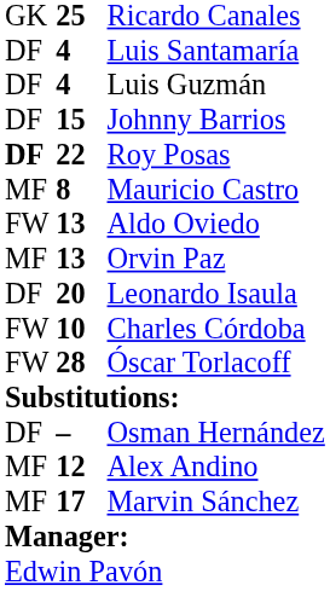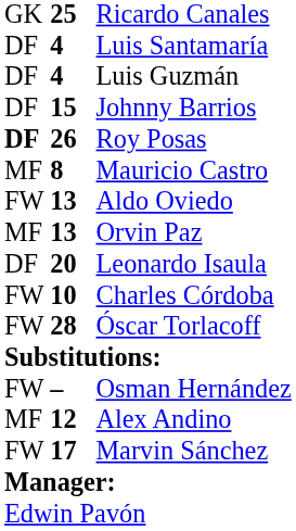 <table style = "font-size: 90%" cellspacing = "0" cellpadding = "0">
 <tr>
 <td colspan = 4></td>
 </tr>
 <tr>
 <th style="width:25px;"></th>
 <th style="width:25px;"></th>
 </tr>
 <tr>
 <td>GK</td>
 <td><strong>25</strong></td>
 <td> <a href='#'>Ricardo Canales</a></td>
 <td></td>
 <td></td>
 </tr>
 <tr>
 <td>DF</td>
 <td><strong>4</strong></td>
 <td> <a href='#'>Luis Santamaría</a></td>
 </tr>
 <tr>
 <td>DF</td>
 <td><strong>4</strong></td>
 <td> Luis Guzmán</td>
 <td></td>
 <td></td>
 </tr>
 <tr>
 <td>DF</td>
 <td><strong>15</strong></td>
 <td> <a href='#'>Johnny Barrios</a></td>
 </tr>
 <tr>
 <td><strong>DF</strong></td>
-<td><strong>22</strong></td>
+<td><strong>26</strong></td>
 <td> <a href='#'>Roy Posas</a></td>
 </tr>
 <tr>
 <td>MF</td>
 <td><strong>8</strong></td>
 <td> <a href='#'>Mauricio Castro</a></td>
 </tr>
 <tr>
 <td>FW</td>
 <td><strong>13</strong></td>
 <td> <a href='#'>Aldo Oviedo</a></td>
 <td></td>
 <td></td>
 </tr>
 <tr>
 <td>MF</td>
 <td><strong>13</strong></td>
 <td> <a href='#'>Orvin Paz</a></td>
 <td></td>
 <td></td>
 </tr>
 <tr>
 <td>DF</td>
 <td><strong>20</strong></td>
 <td> <a href='#'>Leonardo Isaula</a></td>
 </tr>
 <tr>
 <td>FW</td>
 <td><strong>10</strong></td>
 <td> <a href='#'>Charles Córdoba</a></td>
 <td></td>
 <td></td>
 </tr>
 <tr>
 <td>FW</td>
 <td><strong>28</strong></td>
 <td> <a href='#'>Óscar Torlacoff</a></td>
 <td></td>
 <td></td>
 </tr>
 <tr>
 <td colspan = 3><strong>Substitutions:</strong></td>
 </tr>
 <tr>
-<td>DF</td>
+<td>FW</td>
 <td><strong>–</strong></td>
 <td> <a href='#'>Osman Hernández</a></td>
 <td></td>
 <td></td>
 </tr>
 <tr>
 <td>MF</td>
 <td><strong>12</strong></td>
 <td> <a href='#'>Alex Andino</a></td>
 <td></td>
 <td></td>
 </tr>
 <tr>
-<td>MF</td>
+<td>FW</td>
 <td><strong>17</strong></td>
 <td> <a href='#'>Marvin Sánchez</a></td>
 <td></td>
 <td></td>
 </tr>
 <tr>
 <td colspan = 3><strong>Manager:</strong></td>
 </tr>
 <tr>
 <td colspan = 3> <a href='#'>Edwin Pavón</a></td>
 </tr>
 </table>
